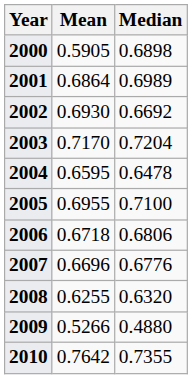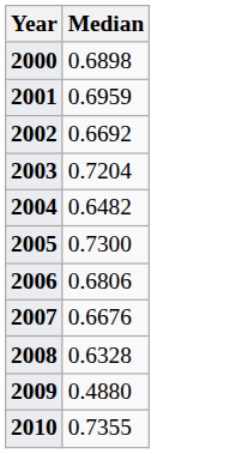 <table class="wikitable">
 <tr>
 <th>Year</th>
-<th>Mean</th>
 <th>Median</th>
 </tr>
 <tr>
 <td style="background:#eaecf0;"><strong>2000</strong></td>
-<td>0.5905</td>
 <td>0.6898</td>
 </tr>
 <tr>
 <td style="background:#eaecf0;"><strong>2001</strong></td>
-<td>0.6864</td>
-<td>0.6989</td>
+<td>0.6959</td>
 </tr>
 <tr>
 <td style="background:#eaecf0;"><strong>2002</strong></td>
-<td>0.6930</td>
 <td>0.6692</td>
 </tr>
 <tr>
 <td style="background:#eaecf0;"><strong>2003</strong></td>
-<td>0.7170</td>
 <td>0.7204</td>
 </tr>
 <tr>
 <td style="background:#eaecf0;"><strong>2004</strong></td>
-<td>0.6595</td>
-<td>0.6478</td>
+<td>0.6482</td>
 </tr>
 <tr>
 <td style="background:#eaecf0;"><strong>2005</strong></td>
-<td>0.6955</td>
-<td>0.7100</td>
+<td>0.7300</td>
 </tr>
 <tr>
 <td style="background:#eaecf0;"><strong>2006</strong></td>
-<td>0.6718</td>
 <td>0.6806</td>
 </tr>
 <tr>
 <td style="background:#eaecf0;"><strong>2007</strong></td>
-<td>0.6696</td>
-<td>0.6776</td>
+<td>0.6676</td>
 </tr>
 <tr>
 <td style="background:#eaecf0;"><strong>2008</strong></td>
-<td>0.6255</td>
-<td>0.6320</td>
+<td>0.6328</td>
 </tr>
 <tr>
 <td style="background:#eaecf0;"><strong>2009</strong></td>
-<td>0.5266</td>
 <td>0.4880</td>
 </tr>
 <tr>
 <td style="background:#eaecf0;"><strong>2010</strong></td>
-<td>0.7642</td>
 <td>0.7355</td>
 </tr>
 </table>
